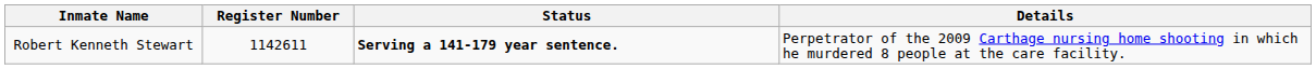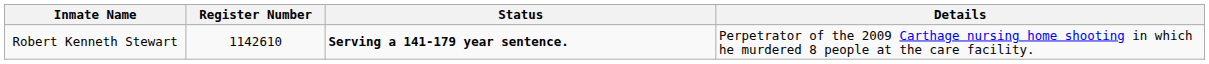 <table class="wikitable sortable">
 <tr>
 <th width=13%>Inmate Name</th>
 <th width=10%>Register Number</th>
 <th width=28%>Status</th>
 <th width=35%>Details</th>
 </tr>
 <tr>
 <td style="text-align:center;">Robert Kenneth Stewart</td>
-<td style="text-align:center;">1142611</td>
+<td style="text-align:center;">1142610</td>
 <td><strong>Serving a 141-179 year sentence.</strong></td>
 <td>Perpetrator of the 2009 <a href='#'>Carthage nursing home shooting</a> in which he murdered 8 people at the care facility.</td>
 </tr>
 </table>
